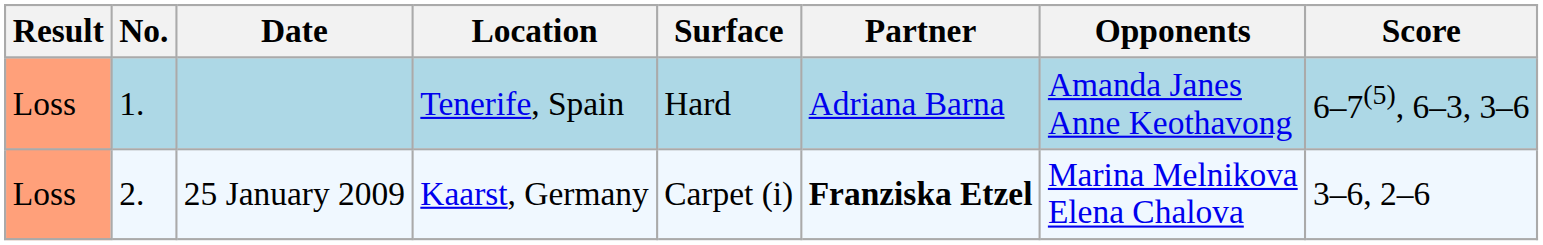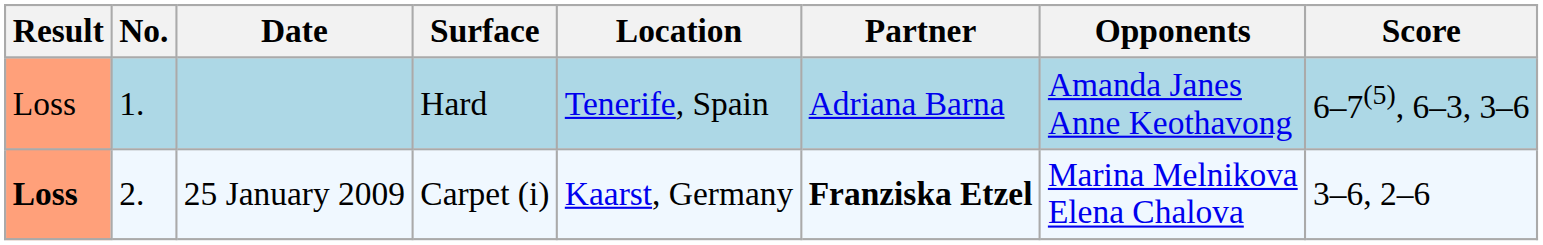 <table class="sortable wikitable">
 <tr>
 <th>Result</th>
 <th>No.</th>
 <th>Date</th>
+<th>Surface</th>
 <th>Location</th>
-<th>Surface</th>
 <th>Partner</th>
 <th>Opponents</th>
 <th class="unsortable">Score</th>
 </tr>
 <tr style="background:lightblue;">
 <td bgcolor="FFA07A">Loss</td>
 <td>1.</td>
 <td></td>
+<td>Hard</td>
 <td><a href='#'>Tenerife</a>, Spain</td>
-<td>Hard</td>
 <td> <a href='#'>Adriana Barna</a></td>
 <td> <a href='#'>Amanda Janes</a> <br>  <a href='#'>Anne Keothavong</a></td>
 <td>6–7<sup>(5)</sup>, 6–3, 3–6</td>
 </tr>
 <tr style="background:#f0f8ff;">
-<td bgcolor="FFA07A">Loss</td>
+<td bgcolor="FFA07A"><strong>Loss</strong></td>
 <td>2.</td>
 <td>25 January 2009</td>
+<td>Carpet (i)</td>
 <td><a href='#'>Kaarst</a>, Germany</td>
-<td>Carpet (i)</td>
 <td><strong> Franziska Etzel</strong></td>
 <td> <a href='#'>Marina Melnikova</a> <br>  <a href='#'>Elena Chalova</a></td>
 <td>3–6, 2–6</td>
 </tr>
 </table>
